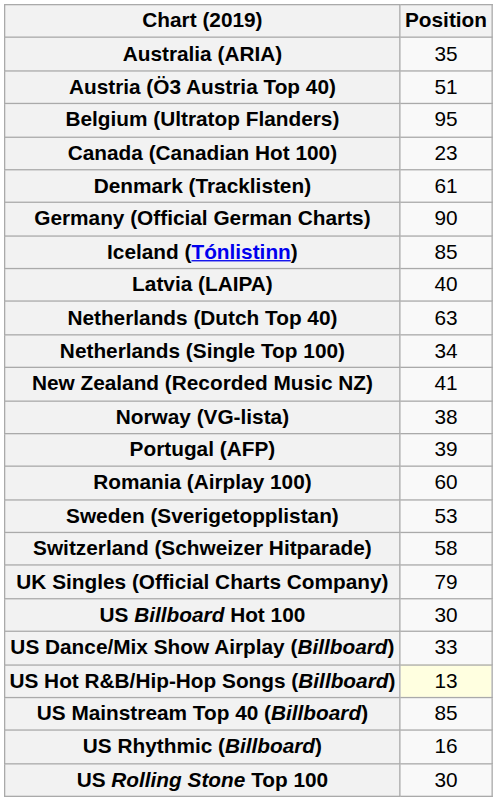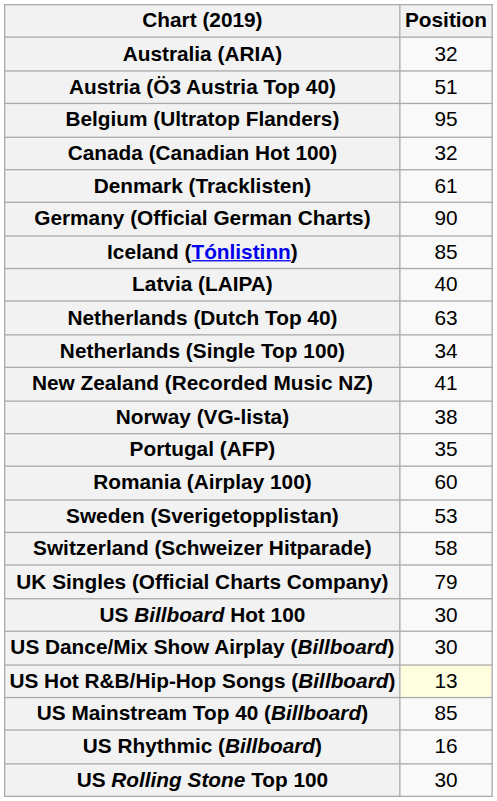 <table class="wikitable sortable plainrowheaders" style="text-align:center">
 <tr>
 <th scope="col">Chart (2019)</th>
 <th scope="col">Position</th>
 </tr>
 <tr>
 <th scope="row">Australia (ARIA)</th>
-<td>35</td>
+<td>32</td>
 </tr>
 <tr>
 <th scope="row">Austria (Ö3 Austria Top 40)</th>
 <td>51</td>
 </tr>
 <tr>
 <th scope="row">Belgium (Ultratop Flanders)</th>
 <td>95</td>
 </tr>
 <tr>
 <th scope="row">Canada (Canadian Hot 100)</th>
-<td>23</td>
+<td>32</td>
 </tr>
 <tr>
 <th scope="row">Denmark (Tracklisten)</th>
 <td>61</td>
 </tr>
 <tr>
 <th scope="row">Germany (Official German Charts)</th>
 <td>90</td>
 </tr>
 <tr>
 <th scope="row">Iceland (<a href='#'>Tónlistinn</a>)</th>
 <td>85</td>
 </tr>
 <tr>
 <th scope="row">Latvia (LAIPA)</th>
 <td>40</td>
 </tr>
 <tr>
 <th scope="row">Netherlands (Dutch Top 40)</th>
 <td>63</td>
 </tr>
 <tr>
 <th scope="row">Netherlands (Single Top 100)</th>
 <td>34</td>
 </tr>
 <tr>
 <th scope="row">New Zealand (Recorded Music NZ)</th>
 <td>41</td>
 </tr>
 <tr>
 <th scope="row">Norway (VG-lista)</th>
 <td>38</td>
 </tr>
 <tr>
 <th scope="row">Portugal (AFP)</th>
-<td>39</td>
+<td>35</td>
 </tr>
 <tr>
 <th scope="row">Romania (Airplay 100)</th>
 <td>60</td>
 </tr>
 <tr>
 <th scope="row">Sweden (Sverigetopplistan)</th>
 <td>53</td>
 </tr>
 <tr>
 <th scope="row">Switzerland (Schweizer Hitparade)</th>
 <td>58</td>
 </tr>
 <tr>
 <th scope="row">UK Singles (Official Charts Company)</th>
 <td>79</td>
 </tr>
 <tr>
 <th scope="row">US <em>Billboard</em> Hot 100</th>
 <td>30</td>
 </tr>
 <tr>
 <th scope="row">US Dance/Mix Show Airplay (<em>Billboard</em>)</th>
-<td>33</td>
+<td>30</td>
 </tr>
 <tr>
 <th scope="row">US Hot R&B/Hip-Hop Songs (<em>Billboard</em>)</th>
 <td style="background: lightyellow;">13</td>
 </tr>
 <tr>
 <th scope="row">US Mainstream Top 40 (<em>Billboard</em>)</th>
 <td>85</td>
 </tr>
 <tr>
 <th scope="row">US Rhythmic (<em>Billboard</em>)</th>
 <td>16</td>
 </tr>
 <tr>
 <th scope="row">US <em>Rolling Stone</em> Top 100</th>
 <td>30</td>
 </tr>
 </table>
